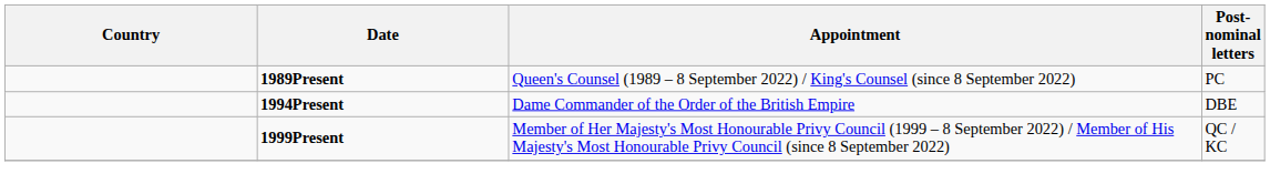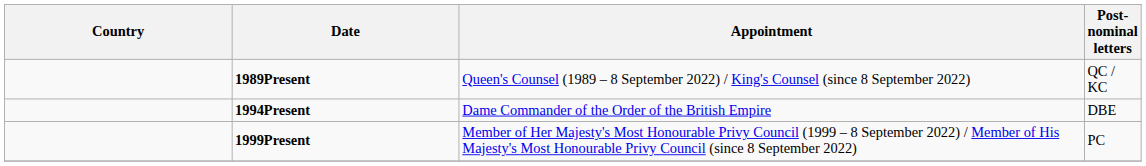 <table class="wikitable" style="width:100%;">
 <tr>
 <th style="width:20%;">Country</th>
 <th style="width:20%;">Date</th>
 <th style="width:55%;">Appointment</th>
 <th style="width:5%;">Post-nominal letters</th>
 </tr>
 <tr>
 <td></td>
 <td><strong>1989Present</strong></td>
 <td><a href='#'>Queen's Counsel</a> (1989 – 8 September 2022) / <a href='#'>King's Counsel</a> (since 8 September 2022)</td>
-<td>PC</td>
+<td>QC / KC</td>
 </tr>
 <tr>
 <td></td>
 <td><strong>1994Present</strong></td>
 <td><a href='#'>Dame Commander of the Order of the British Empire</a></td>
 <td>DBE</td>
 </tr>
 <tr>
 <td></td>
 <td><strong>1999Present</strong></td>
 <td><a href='#'>Member of Her Majesty's Most Honourable Privy Council</a> (1999 – 8 September 2022) / <a href='#'>Member of His Majesty's Most Honourable Privy Council</a> (since 8 September 2022)</td>
-<td>QC / KC</td>
+<td>PC</td>
 </tr>
 <tr>
 </tr>
 </table>
